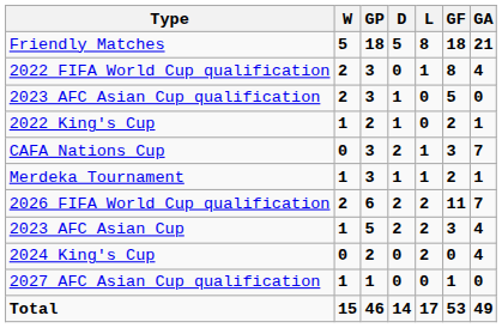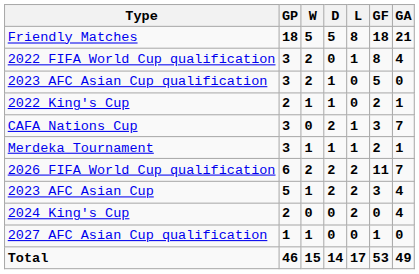 <table class="wikitable">
 <tr>
 <th>Type</th>
+<th>GP</th>
 <th>W</th>
-<th>GP</th>
 <th>D</th>
 <th>L</th>
 <th>GF</th>
 <th>GA</th>
 </tr>
 <tr>
 <td align=left><a href='#'>Friendly Matches</a></td>
+<td><strong>18</strong></td>
 <td><strong>5</strong></td>
-<td><strong>18</strong></td>
 <td><strong>5</strong></td>
 <td><strong>8</strong></td>
 <td><strong>18</strong></td>
 <td><strong>21</strong></td>
 </tr>
 <tr>
 <td align=left><a href='#'>2022 FIFA World Cup qualification</a></td>
+<td><strong>3</strong></td>
 <td><strong>2</strong></td>
-<td><strong>3</strong></td>
 <td><strong>0</strong></td>
 <td><strong>1</strong></td>
 <td><strong>8</strong></td>
 <td><strong>4</strong></td>
 </tr>
 <tr>
 <td align=left><a href='#'>2023 AFC Asian Cup qualification</a></td>
+<td><strong>3</strong></td>
 <td><strong>2</strong></td>
-<td><strong>3</strong></td>
 <td><strong>1</strong></td>
 <td><strong>0</strong></td>
 <td><strong>5</strong></td>
 <td><strong>0</strong></td>
 </tr>
 <tr>
 <td align=left><a href='#'>2022 King's Cup</a></td>
+<td><strong>2</strong></td>
 <td><strong>1</strong></td>
-<td><strong>2</strong></td>
 <td><strong>1</strong></td>
 <td><strong>0</strong></td>
 <td><strong>2</strong></td>
 <td><strong>1</strong></td>
 </tr>
 <tr>
 <td align=left><a href='#'>CAFA Nations Cup</a></td>
+<td><strong>3</strong></td>
 <td><strong>0</strong></td>
-<td><strong>3</strong></td>
 <td><strong>2</strong></td>
 <td><strong>1</strong></td>
 <td><strong>3</strong></td>
 <td><strong>7</strong></td>
 </tr>
 <tr>
 <td align=left><a href='#'>Merdeka Tournament</a></td>
+<td><strong>3</strong></td>
 <td><strong>1</strong></td>
-<td><strong>3</strong></td>
 <td><strong>1</strong></td>
 <td><strong>1</strong></td>
 <td><strong>2</strong></td>
 <td><strong>1</strong></td>
 </tr>
 <tr>
 <td align=left><a href='#'>2026 FIFA World Cup qualification</a></td>
+<td><strong>6</strong></td>
 <td><strong>2</strong></td>
-<td><strong>6</strong></td>
 <td><strong>2</strong></td>
 <td><strong>2</strong></td>
 <td><strong>11</strong></td>
 <td><strong>7</strong></td>
 </tr>
 <tr>
 <td align=left><a href='#'>2023 AFC Asian Cup</a></td>
+<td><strong>5</strong></td>
 <td><strong>1</strong></td>
-<td><strong>5</strong></td>
 <td><strong>2</strong></td>
 <td><strong>2</strong></td>
 <td><strong>3</strong></td>
 <td><strong>4</strong></td>
 </tr>
 <tr>
 <td align=left><a href='#'>2024 King's Cup</a></td>
+<td><strong>2</strong></td>
 <td><strong>0</strong></td>
-<td><strong>2</strong></td>
 <td><strong>0</strong></td>
 <td><strong>2</strong></td>
 <td><strong>0</strong></td>
 <td><strong>4</strong></td>
 </tr>
 <tr>
 <td align=left><a href='#'>2027 AFC Asian Cup qualification</a></td>
 <td><strong>1</strong></td>
 <td><strong>1</strong></td>
 <td><strong>0</strong></td>
 <td><strong>0</strong></td>
 <td><strong>1</strong></td>
 <td><strong>0</strong></td>
 </tr>
 <tr>
 <td><strong>Total</strong></td>
+<td><strong>46</strong></td>
 <td><strong>15</strong></td>
-<td><strong>46</strong></td>
 <td><strong>14</strong></td>
 <td><strong>17</strong></td>
 <td><strong>53</strong></td>
 <td><strong>49</strong></td>
 </tr>
 </table>
